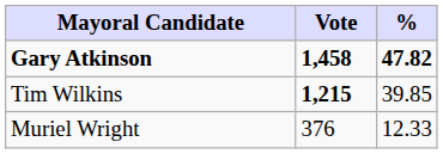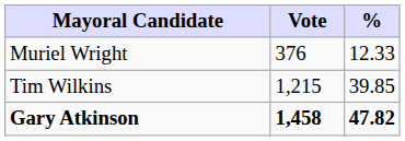 <table class="wikitable">
 <tr>
 <th style="background:#ddf; width:200px;">Mayoral Candidate</th>
 <th style="background:#ddf; width:50px;">Vote</th>
 <th style="background:#ddf; width:30px;">%</th>
 </tr>
 <tr>
+<td>Muriel Wright</td>
+<td>376</td>
+<td>12.33</td>
+</tr>
+<tr>
+<td>Tim Wilkins</td>
+<td>1,215</td>
+<td>39.85</td>
+</tr>
+<tr>
 <td><strong>Gary Atkinson</strong></td>
 <td><strong>1,458</strong></td>
 <td><strong>47.82</strong></td>
 </tr>
-<tr>
-<td>Tim Wilkins</td>
-<td><strong>1,215</strong></td>
-<td>39.85</td>
-</tr>
-<tr>
-<td>Muriel Wright</td>
-<td>376</td>
-<td>12.33</td>
-</tr>
 </table>
